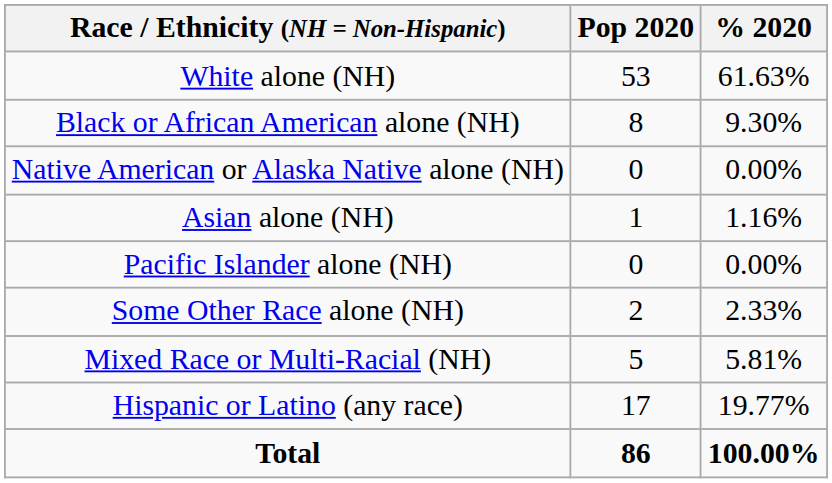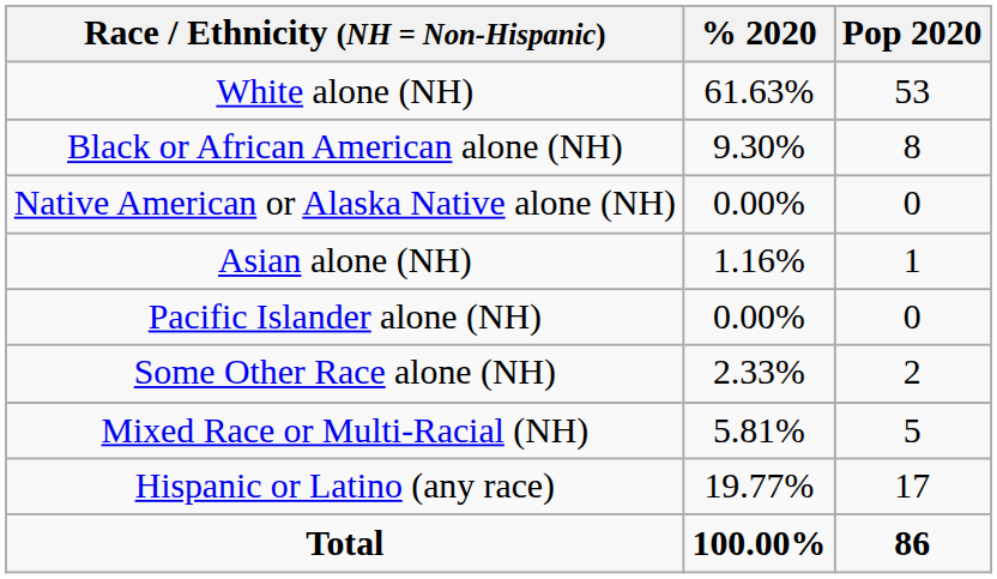 <table class="wikitable" style="text-align:center;">
 <tr>
 <th>Race / Ethnicity <small>(<em>NH = Non-Hispanic</em>)</small></th>
+<th>% 2020</th>
 <th>Pop 2020</th>
-<th>% 2020</th>
 </tr>
 <tr>
 <td><a href='#'>White</a> alone (NH)</td>
+<td>61.63%</td>
 <td>53</td>
-<td>61.63%</td>
 </tr>
 <tr>
 <td><a href='#'>Black or African American</a> alone (NH)</td>
+<td>9.30%</td>
 <td>8</td>
-<td>9.30%</td>
 </tr>
 <tr>
 <td><a href='#'>Native American</a> or <a href='#'>Alaska Native</a> alone (NH)</td>
+<td>0.00%</td>
 <td>0</td>
-<td>0.00%</td>
 </tr>
 <tr>
 <td><a href='#'>Asian</a> alone (NH)</td>
+<td>1.16%</td>
 <td>1</td>
-<td>1.16%</td>
 </tr>
 <tr>
 <td><a href='#'>Pacific Islander</a> alone (NH)</td>
+<td>0.00%</td>
 <td>0</td>
-<td>0.00%</td>
 </tr>
 <tr>
 <td><a href='#'>Some Other Race</a> alone (NH)</td>
+<td>2.33%</td>
 <td>2</td>
-<td>2.33%</td>
 </tr>
 <tr>
 <td><a href='#'>Mixed Race or Multi-Racial</a> (NH)</td>
+<td>5.81%</td>
 <td>5</td>
-<td>5.81%</td>
 </tr>
 <tr>
 <td><a href='#'>Hispanic or Latino</a> (any race)</td>
+<td>19.77%</td>
 <td>17</td>
-<td>19.77%</td>
 </tr>
 <tr>
 <td><strong>Total</strong></td>
+<td><strong>100.00%</strong></td>
 <td><strong>86</strong></td>
-<td><strong>100.00%</strong></td>
 </tr>
 </table>
